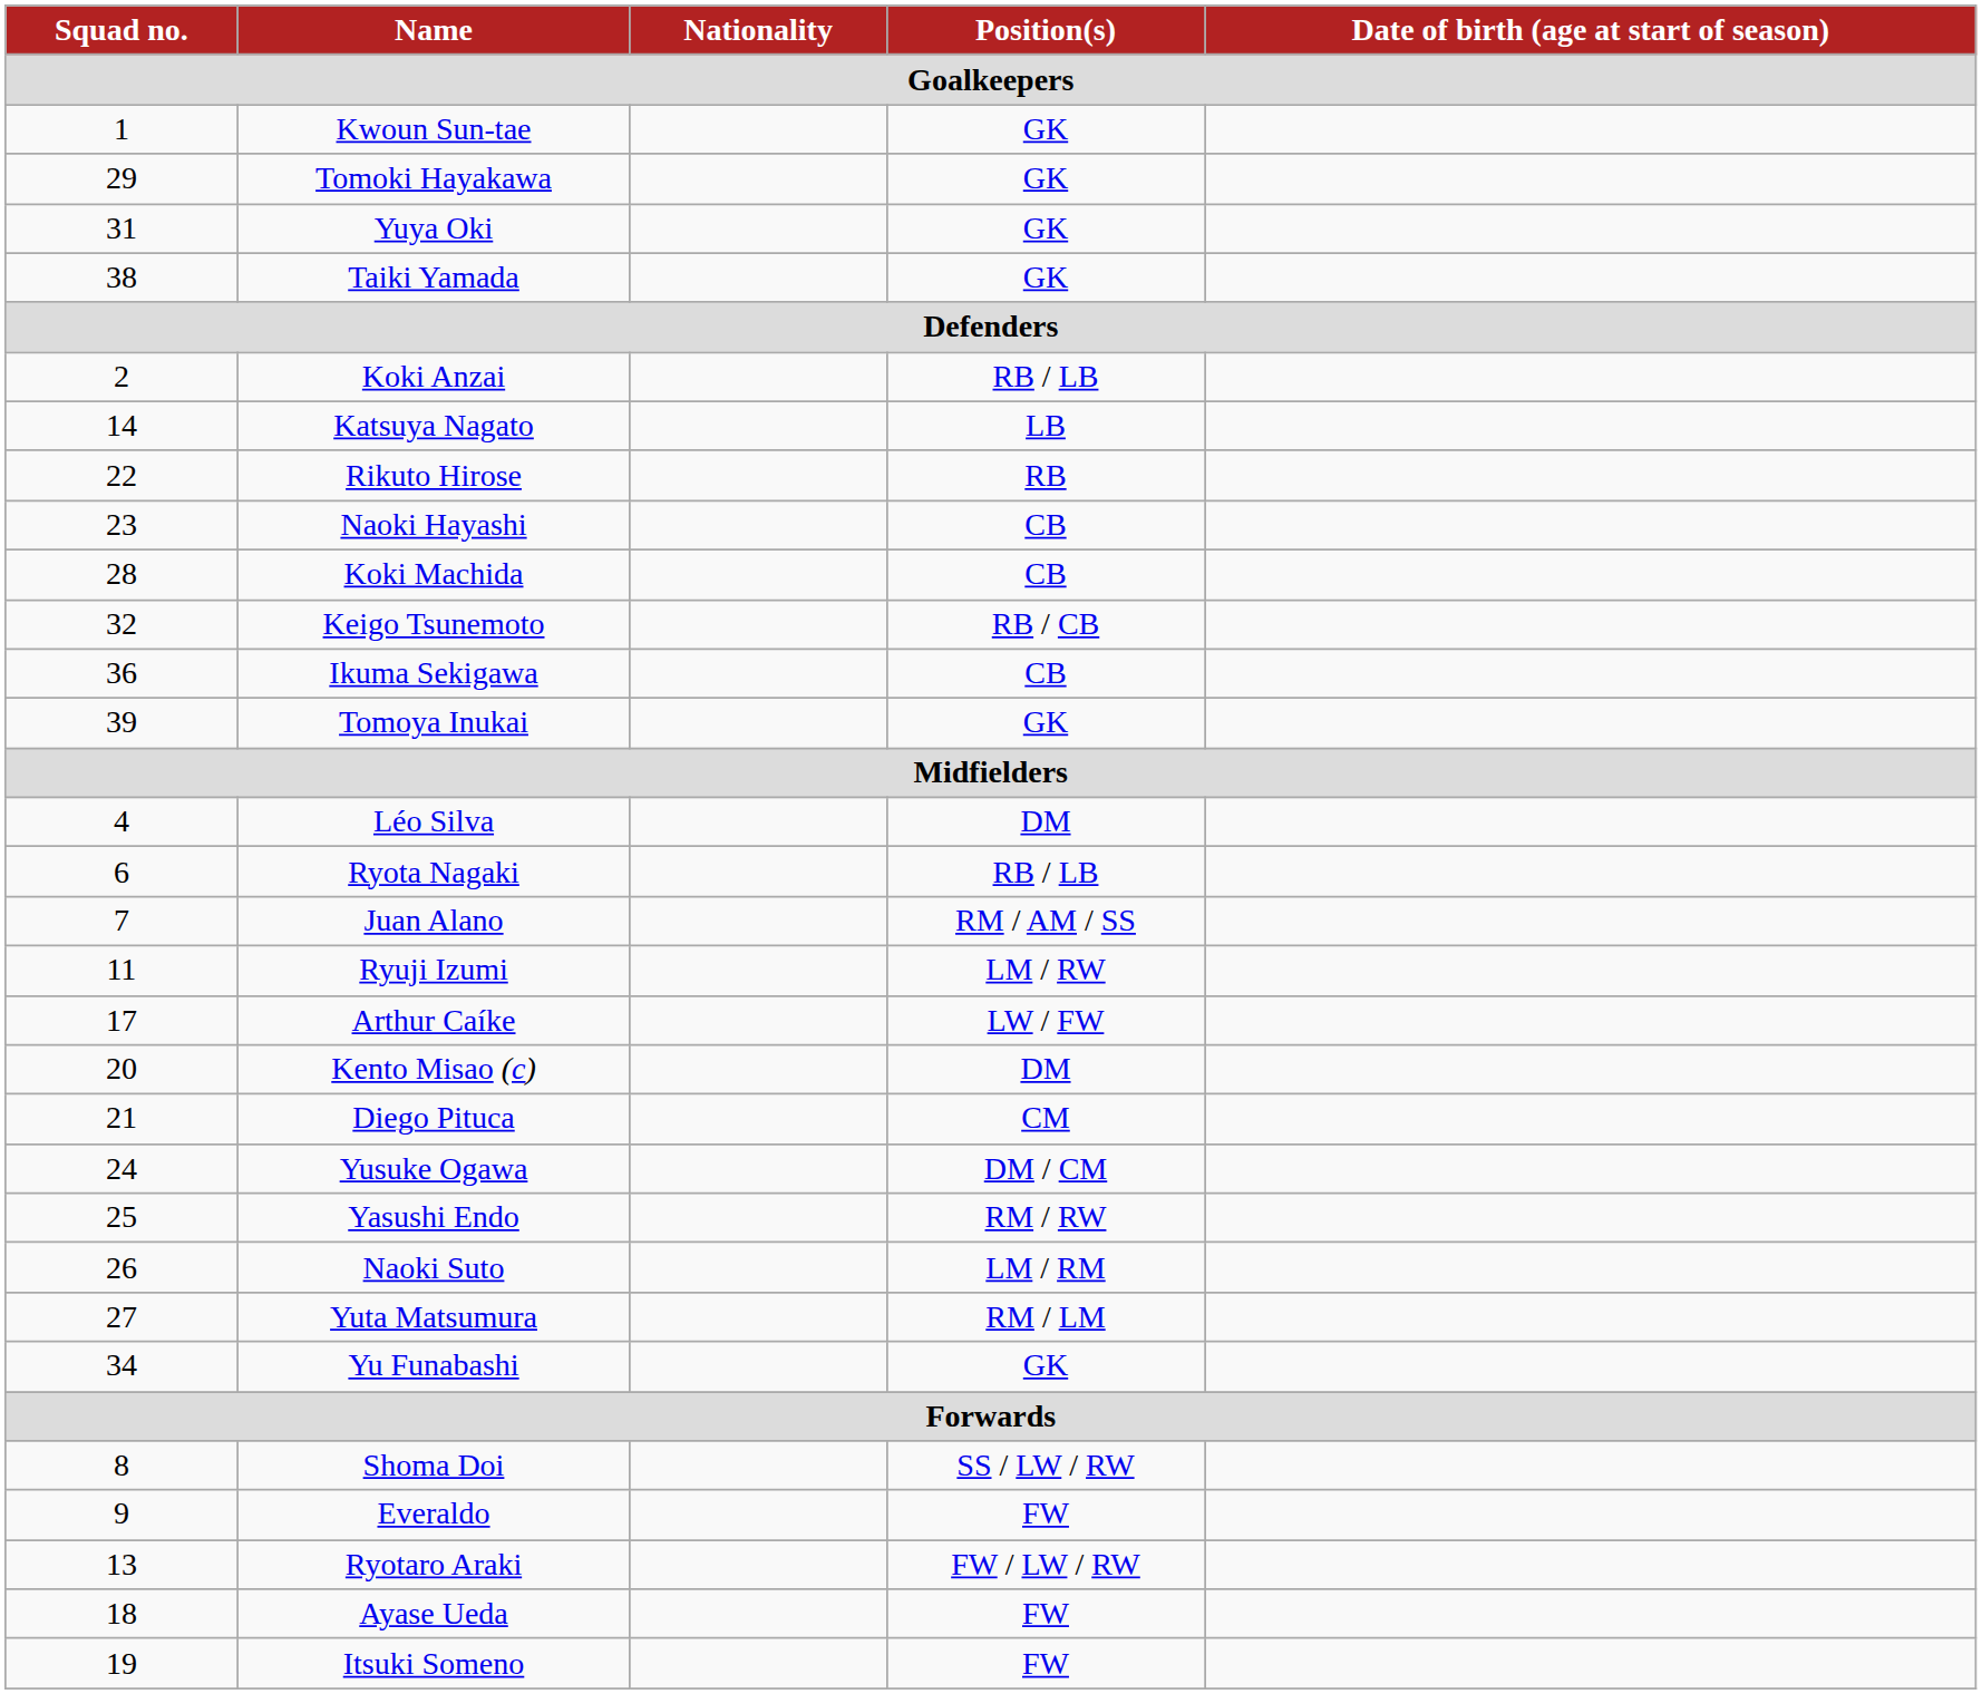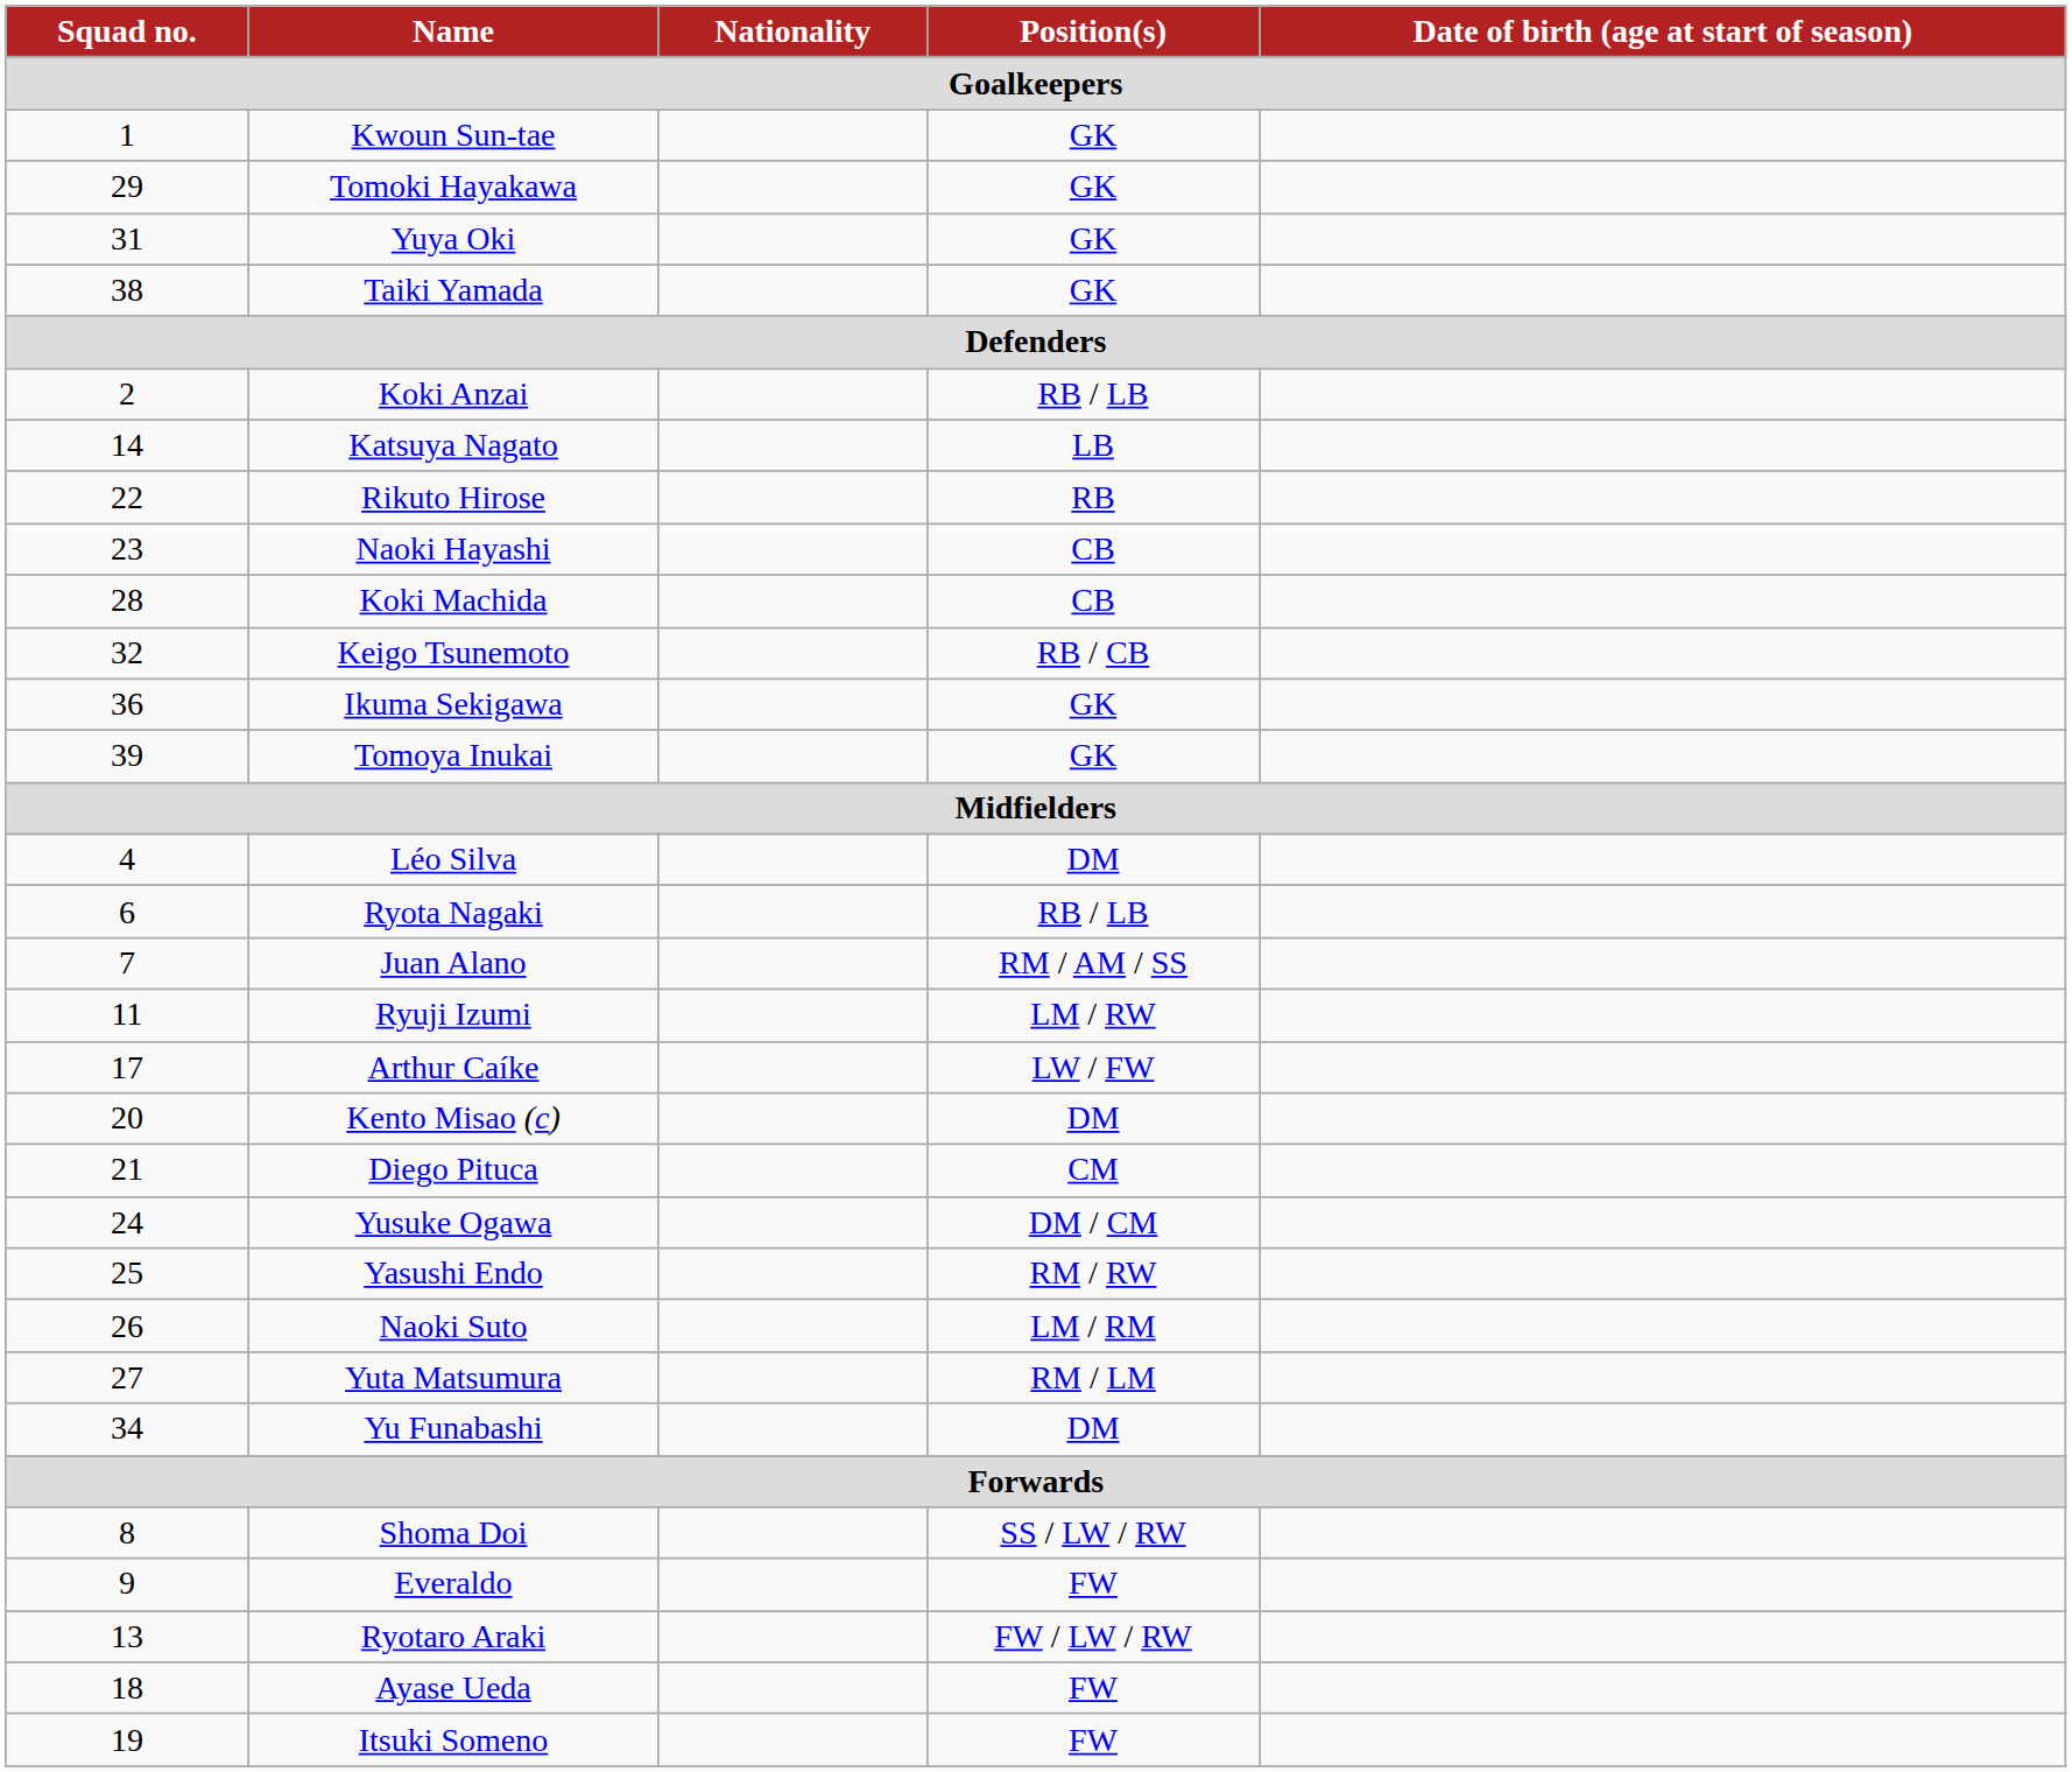 <table class="wikitable" style="text-align:center;width:80%">
 <tr>
 <th style="background:firebrick; color:white; text-align:center;">Squad no.</th>
 <th style="background:firebrick; color:white; text-align:center;">Name</th>
 <th style="background:firebrick; color:white; text-align:center;">Nationality</th>
 <th style="background:firebrick; color:white; text-align:center;">Position(s)</th>
 <th style="background:firebrick; color:white; text-align:center;">Date of birth (age at start of season)</th>
 </tr>
 <tr>
 <th colspan="5" style="background:#dcdcdc; text-align:center;">Goalkeepers</th>
 </tr>
 <tr>
 <td>1</td>
 <td><a href='#'>Kwoun Sun-tae</a></td>
 <td></td>
 <td><a href='#'>GK</a></td>
 <td></td>
 </tr>
 <tr>
 <td>29</td>
 <td><a href='#'>Tomoki Hayakawa</a></td>
 <td></td>
 <td><a href='#'>GK</a></td>
 <td></td>
 </tr>
 <tr>
 <td>31</td>
 <td><a href='#'>Yuya Oki</a></td>
 <td></td>
 <td><a href='#'>GK</a></td>
 <td></td>
 </tr>
 <tr>
 <td>38</td>
 <td><a href='#'>Taiki Yamada</a></td>
 <td></td>
 <td><a href='#'>GK</a></td>
 <td></td>
 </tr>
 <tr>
 <th colspan="5" style="background:#dcdcdc; text-align:center;">Defenders</th>
 </tr>
 <tr>
 <td>2</td>
 <td><a href='#'>Koki Anzai</a></td>
 <td></td>
 <td><a href='#'>RB</a> / <a href='#'>LB</a></td>
 <td></td>
 </tr>
 <tr>
 <td>14</td>
 <td><a href='#'>Katsuya Nagato</a></td>
 <td></td>
 <td><a href='#'>LB</a></td>
 <td></td>
 </tr>
 <tr>
 <td>22</td>
 <td><a href='#'>Rikuto Hirose</a></td>
 <td></td>
 <td><a href='#'>RB</a></td>
 <td></td>
 </tr>
 <tr>
 <td>23</td>
 <td><a href='#'>Naoki Hayashi</a></td>
 <td></td>
 <td><a href='#'>CB</a></td>
 <td></td>
 </tr>
 <tr>
 <td>28</td>
 <td><a href='#'>Koki Machida</a></td>
 <td></td>
 <td><a href='#'>CB</a></td>
 <td></td>
 </tr>
 <tr>
 <td>32</td>
 <td><a href='#'>Keigo Tsunemoto</a></td>
 <td></td>
 <td><a href='#'>RB</a> / <a href='#'>CB</a></td>
 <td></td>
 </tr>
 <tr>
 <td>36</td>
 <td><a href='#'>Ikuma Sekigawa</a></td>
 <td></td>
-<td><a href='#'>CB</a></td>
+<td><a href='#'>GK</a></td>
 <td></td>
 </tr>
 <tr>
 <td>39</td>
 <td><a href='#'>Tomoya Inukai</a></td>
 <td></td>
 <td><a href='#'>GK</a></td>
 <td></td>
 </tr>
 <tr>
 <th colspan="5" style="background:#dcdcdc; text-align:center;">Midfielders</th>
 </tr>
 <tr>
 <td>4</td>
 <td><a href='#'>Léo Silva</a></td>
 <td></td>
 <td><a href='#'>DM</a></td>
 <td></td>
 </tr>
 <tr>
 <td>6</td>
 <td><a href='#'>Ryota Nagaki</a></td>
 <td></td>
 <td><a href='#'>RB</a> / <a href='#'>LB</a></td>
 <td></td>
 </tr>
 <tr>
 <td>7</td>
 <td><a href='#'>Juan Alano</a></td>
 <td></td>
 <td><a href='#'>RM</a> / <a href='#'>AM</a> / <a href='#'>SS</a></td>
 <td></td>
 </tr>
 <tr>
 <td>11</td>
 <td><a href='#'>Ryuji Izumi</a></td>
 <td></td>
 <td><a href='#'>LM</a> / <a href='#'>RW</a></td>
 <td></td>
 </tr>
 <tr>
 <td>17</td>
 <td><a href='#'>Arthur Caíke</a></td>
 <td></td>
 <td><a href='#'>LW</a> / <a href='#'>FW</a></td>
 <td></td>
 </tr>
 <tr>
 <td>20</td>
 <td><a href='#'>Kento Misao</a> <em>(<a href='#'>c</a>)</em></td>
 <td></td>
 <td><a href='#'>DM</a></td>
 <td></td>
 </tr>
 <tr>
 <td>21</td>
 <td><a href='#'>Diego Pituca</a></td>
 <td></td>
 <td><a href='#'>CM</a></td>
 <td></td>
 </tr>
 <tr>
 <td>24</td>
 <td><a href='#'>Yusuke Ogawa</a></td>
 <td></td>
 <td><a href='#'>DM</a> / <a href='#'>CM</a></td>
 <td></td>
 </tr>
 <tr>
 <td>25</td>
 <td><a href='#'>Yasushi Endo</a></td>
 <td></td>
 <td><a href='#'>RM</a> / <a href='#'>RW</a></td>
 <td></td>
 </tr>
 <tr>
 <td>26</td>
 <td><a href='#'>Naoki Suto</a></td>
 <td></td>
 <td><a href='#'>LM</a> / <a href='#'>RM</a></td>
 <td></td>
 </tr>
 <tr>
 <td>27</td>
 <td><a href='#'>Yuta Matsumura</a></td>
 <td></td>
 <td><a href='#'>RM</a> / <a href='#'>LM</a></td>
 <td></td>
 </tr>
 <tr>
 <td>34</td>
 <td><a href='#'>Yu Funabashi</a></td>
 <td></td>
-<td><a href='#'>GK</a></td>
+<td><a href='#'>DM</a></td>
 <td></td>
 </tr>
 <tr>
 <th colspan="12" style="background:#dcdcdc; text-align:center;">Forwards</th>
 </tr>
 <tr>
 <td>8</td>
 <td><a href='#'>Shoma Doi</a></td>
 <td></td>
 <td><a href='#'>SS</a> / <a href='#'>LW</a> / <a href='#'>RW</a></td>
 <td></td>
 </tr>
 <tr>
 <td>9</td>
 <td><a href='#'>Everaldo</a></td>
 <td></td>
 <td><a href='#'>FW</a></td>
 <td></td>
 </tr>
 <tr>
 <td>13</td>
 <td><a href='#'>Ryotaro Araki</a></td>
 <td></td>
 <td><a href='#'>FW</a> / <a href='#'>LW</a> / <a href='#'>RW</a></td>
 <td></td>
 </tr>
 <tr>
 <td>18</td>
 <td><a href='#'>Ayase Ueda</a></td>
 <td></td>
 <td><a href='#'>FW</a></td>
 <td></td>
 </tr>
 <tr>
 <td>19</td>
 <td><a href='#'>Itsuki Someno</a></td>
 <td></td>
 <td><a href='#'>FW</a></td>
 <td></td>
 </tr>
 </table>
